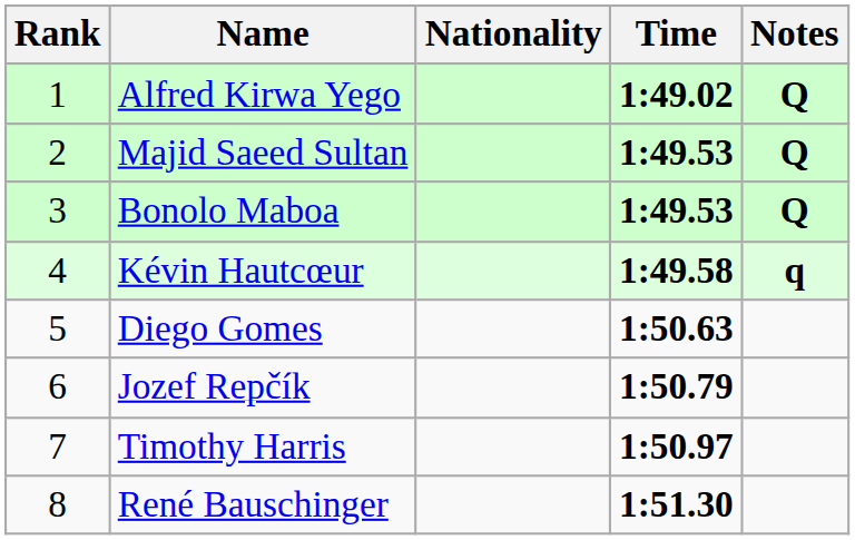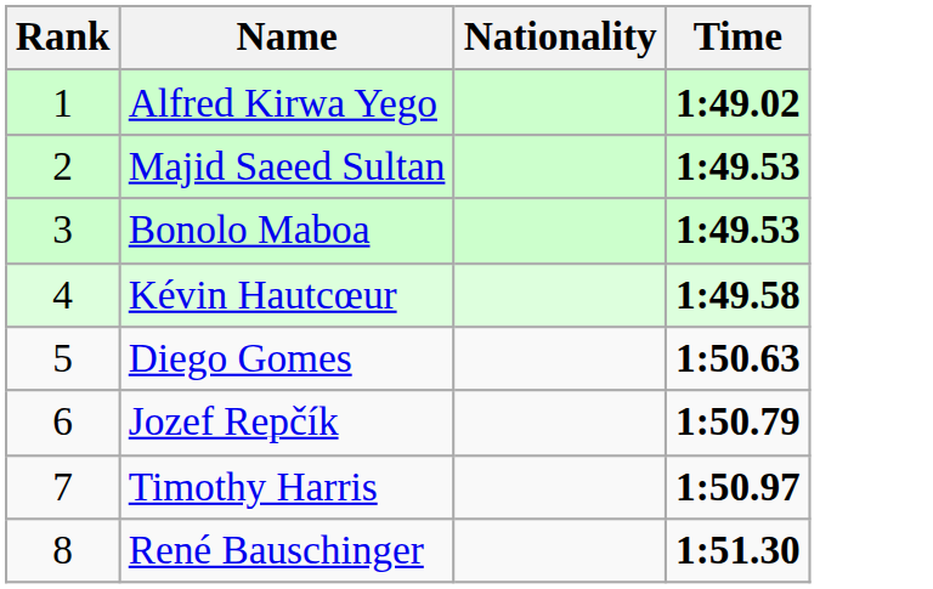 <table class="wikitable sortable" style="text-align:center">
 <tr>
 <th>Rank</th>
 <th>Name</th>
 <th>Nationality</th>
 <th>Time</th>
-<th>Notes</th>
 </tr>
 <tr bgcolor=ccffcc>
 <td>1</td>
 <td align=left><a href='#'>Alfred Kirwa Yego</a></td>
 <td align=left></td>
 <td><strong>1:49.02</strong></td>
-<td><strong>Q</strong></td>
 </tr>
 <tr bgcolor=ccffcc>
 <td>2</td>
 <td align=left><a href='#'>Majid Saeed Sultan</a></td>
 <td align=left></td>
 <td><strong>1:49.53</strong></td>
-<td><strong>Q</strong></td>
 </tr>
 <tr bgcolor=ccffcc>
 <td>3</td>
 <td align=left><a href='#'>Bonolo Maboa</a></td>
 <td align=left></td>
 <td><strong>1:49.53</strong></td>
-<td><strong>Q</strong></td>
 </tr>
 <tr bgcolor=ddffdd>
 <td>4</td>
 <td align=left><a href='#'>Kévin Hautcœur</a></td>
 <td align=left></td>
 <td><strong>1:49.58</strong></td>
-<td><strong>q</strong></td>
 </tr>
 <tr>
 <td>5</td>
 <td align=left><a href='#'>Diego Gomes</a></td>
 <td align=left></td>
 <td><strong>1:50.63</strong></td>
-<td></td>
 </tr>
 <tr>
 <td>6</td>
 <td align=left><a href='#'>Jozef Repčík</a></td>
 <td align=left></td>
 <td><strong>1:50.79</strong></td>
-<td></td>
 </tr>
 <tr>
 <td>7</td>
 <td align=left><a href='#'>Timothy Harris</a></td>
 <td align=left></td>
 <td><strong>1:50.97</strong></td>
-<td></td>
 </tr>
 <tr>
 <td>8</td>
 <td align=left><a href='#'>René Bauschinger</a></td>
 <td align=left></td>
 <td><strong>1:51.30</strong></td>
-<td></td>
 </tr>
 </table>
